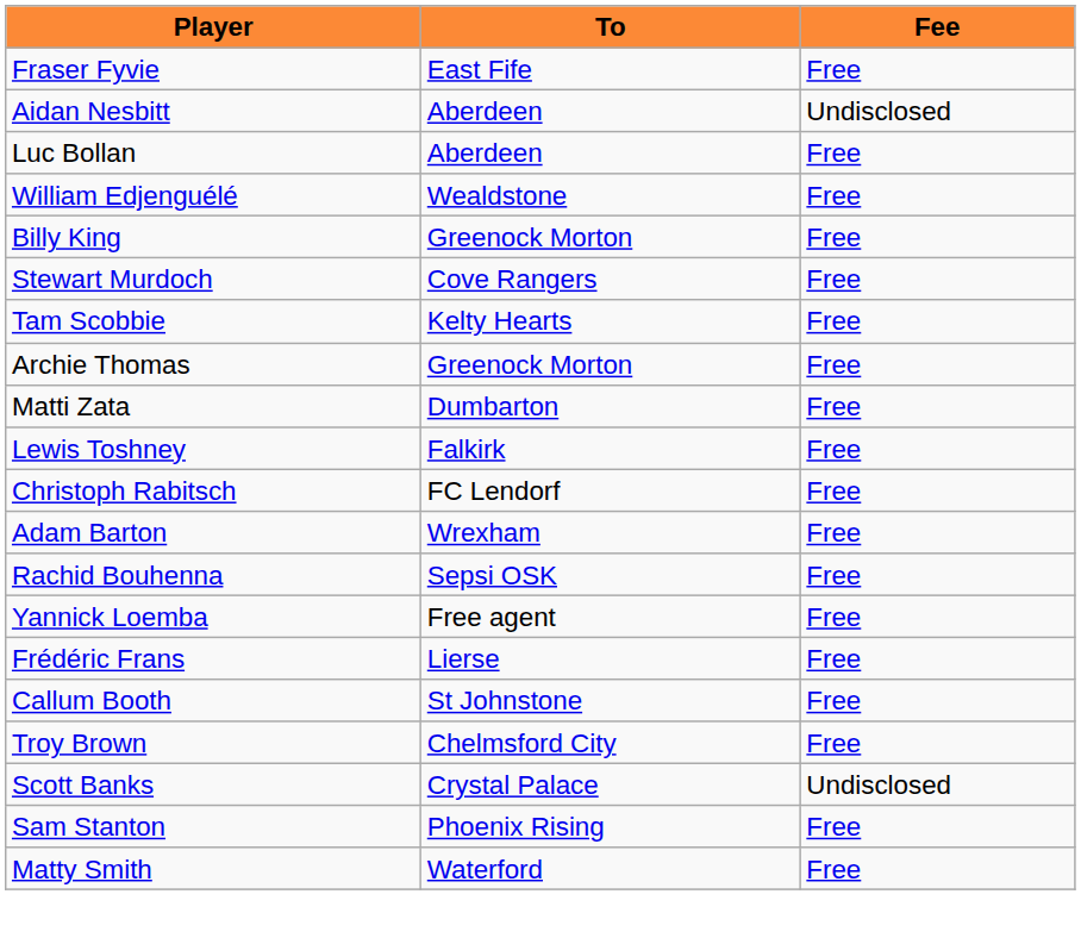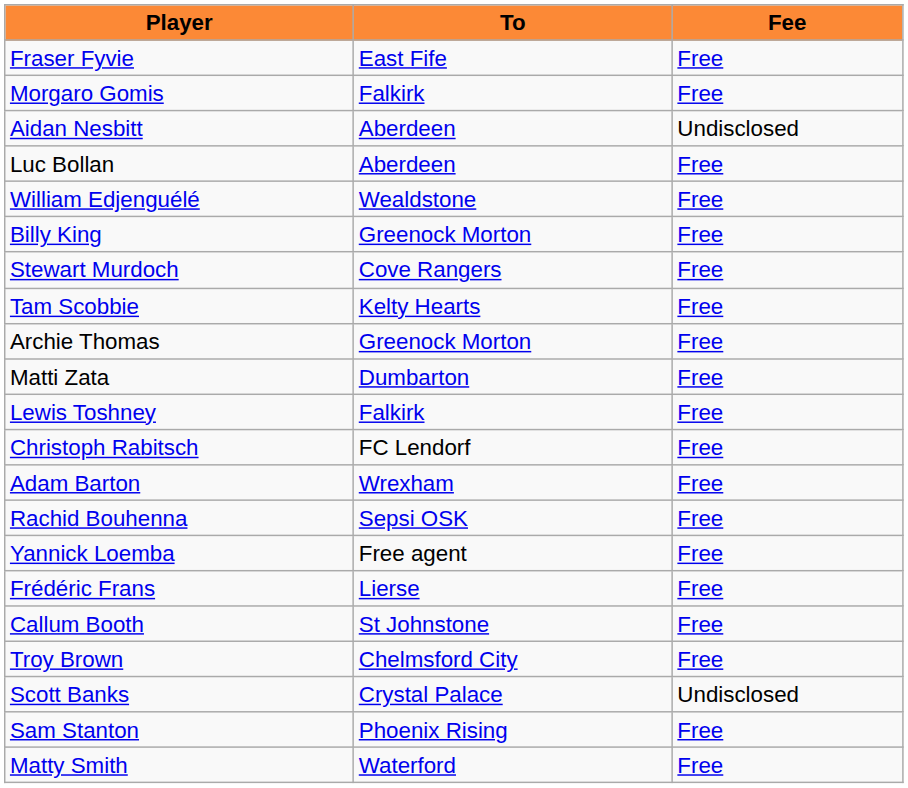 <table class="wikitable" style="text-align:left; font-size:95%;width:98%;">
 <tr>
 <th style="background:#FC8936; color:black;">Player</th>
 <th style="background:#FC8936; color:black;">To</th>
 <th style="background:#FC8936; color:black;">Fee</th>
 </tr>
 <tr>
 <td> <a href='#'>Fraser Fyvie</a></td>
 <td> <a href='#'>East Fife</a></td>
+<td><a href='#'>Free</a></td>
+</tr>
+<tr>
+<td> <a href='#'>Morgaro Gomis</a></td>
+<td> <a href='#'>Falkirk</a></td>
 <td><a href='#'>Free</a></td>
 </tr>
 <tr>
 <td> <a href='#'>Aidan Nesbitt</a></td>
 <td> <a href='#'>Aberdeen</a></td>
 <td>Undisclosed</td>
 </tr>
 <tr>
 <td> Luc Bollan</td>
 <td> <a href='#'>Aberdeen</a></td>
 <td><a href='#'>Free</a></td>
 </tr>
 <tr>
 <td> <a href='#'>William Edjenguélé</a></td>
 <td> <a href='#'>Wealdstone</a></td>
 <td><a href='#'>Free</a></td>
 </tr>
 <tr>
 <td> <a href='#'>Billy King</a></td>
 <td> <a href='#'>Greenock Morton</a></td>
 <td><a href='#'>Free</a></td>
 </tr>
 <tr>
 <td> <a href='#'>Stewart Murdoch</a></td>
 <td> <a href='#'>Cove Rangers</a></td>
 <td><a href='#'>Free</a></td>
 </tr>
 <tr>
 <td> <a href='#'>Tam Scobbie</a></td>
 <td> <a href='#'>Kelty Hearts</a></td>
 <td><a href='#'>Free</a></td>
 </tr>
 <tr>
 <td> Archie Thomas</td>
 <td> <a href='#'>Greenock Morton</a></td>
 <td><a href='#'>Free</a></td>
 </tr>
 <tr>
 <td> Matti Zata</td>
 <td> <a href='#'>Dumbarton</a></td>
 <td><a href='#'>Free</a></td>
 </tr>
 <tr>
 <td> <a href='#'>Lewis Toshney</a></td>
 <td> <a href='#'>Falkirk</a></td>
 <td><a href='#'>Free</a></td>
 </tr>
 <tr>
 <td> <a href='#'>Christoph Rabitsch</a></td>
 <td> FC Lendorf</td>
 <td><a href='#'>Free</a></td>
 </tr>
 <tr>
 <td> <a href='#'>Adam Barton</a></td>
 <td> <a href='#'>Wrexham</a></td>
 <td><a href='#'>Free</a></td>
 </tr>
 <tr>
 <td> <a href='#'>Rachid Bouhenna</a></td>
 <td> <a href='#'>Sepsi OSK</a></td>
 <td><a href='#'>Free</a></td>
 </tr>
 <tr>
 <td> <a href='#'>Yannick Loemba</a></td>
 <td>Free agent</td>
 <td><a href='#'>Free</a></td>
 </tr>
 <tr>
 <td> <a href='#'>Frédéric Frans</a></td>
 <td> <a href='#'>Lierse</a></td>
 <td><a href='#'>Free</a></td>
 </tr>
 <tr>
 <td> <a href='#'>Callum Booth</a></td>
 <td> <a href='#'>St Johnstone</a></td>
 <td><a href='#'>Free</a></td>
 </tr>
 <tr>
 <td> <a href='#'>Troy Brown</a></td>
 <td> <a href='#'>Chelmsford City</a></td>
 <td><a href='#'>Free</a></td>
 </tr>
 <tr>
 <td> <a href='#'>Scott Banks</a></td>
 <td> <a href='#'>Crystal Palace</a></td>
 <td>Undisclosed</td>
 </tr>
 <tr>
 <td> <a href='#'>Sam Stanton</a></td>
 <td> <a href='#'>Phoenix Rising</a></td>
 <td><a href='#'>Free</a></td>
 </tr>
 <tr>
 <td> <a href='#'>Matty Smith</a></td>
 <td> <a href='#'>Waterford</a></td>
 <td><a href='#'>Free</a></td>
 </tr>
 </table>
